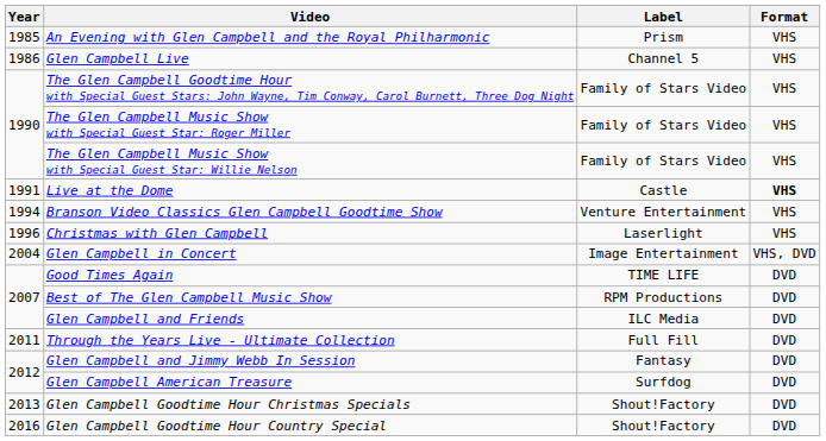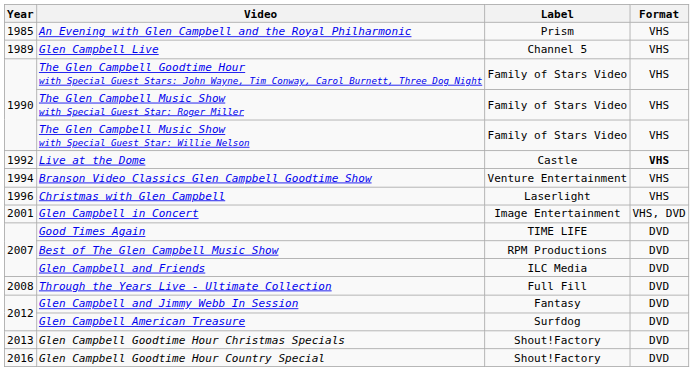 <table class="wikitable">
 <tr>
 <th rowspan="1">Year</th>
 <th rowspan="1">Video</th>
 <th rowspan="1">Label</th>
 <th rowspan="1">Format</th>
 </tr>
 <tr>
 <td>1985</td>
 <td><em><a href='#'>An Evening with Glen Campbell and the Royal Philharmonic</a></em></td>
 <td align="center">Prism</td>
 <td align="center">VHS</td>
 </tr>
 <tr>
-<td>1986</td>
+<td>1989</td>
 <td><em><a href='#'>Glen Campbell Live</a></em></td>
 <td align="center">Channel 5</td>
 <td align="center">VHS</td>
 </tr>
 <tr>
 <td rowspan=3>1990</td>
 <td><em><a href='#'>The Glen Campbell Goodtime Hour<br><small>with Special Guest Stars: John Wayne, Tim Conway, Carol Burnett, Three Dog Night</small></a></em></td>
 <td align="center">Family of Stars Video</td>
 <td align="center">VHS</td>
 </tr>
 <tr>
 <td><em><a href='#'>The Glen Campbell Music Show<br><small>with Special Guest Star: Roger Miller</small></a></em></td>
 <td align="center">Family of Stars Video</td>
 <td align="center">VHS</td>
 </tr>
 <tr>
 <td><em><a href='#'>The Glen Campbell Music Show<br><small>with Special Guest Star: Willie Nelson</small></a></em></td>
 <td align="center">Family of Stars Video</td>
 <td align="center">VHS</td>
 </tr>
 <tr>
-<td>1991</td>
+<td>1992</td>
 <td><em><a href='#'>Live at the Dome</a></em></td>
 <td align="center">Castle</td>
 <td align="center"><strong>VHS</strong></td>
 </tr>
 <tr>
 <td>1994</td>
 <td><em><a href='#'>Branson Video Classics Glen Campbell Goodtime Show</a></em></td>
 <td align="center">Venture Entertainment</td>
 <td align="center">VHS</td>
 </tr>
 <tr>
 <td>1996</td>
 <td><em><a href='#'>Christmas with Glen Campbell</a></em></td>
 <td align="center">Laserlight</td>
 <td align="center">VHS</td>
 </tr>
 <tr>
-<td>2004</td>
+<td>2001</td>
 <td><em><a href='#'>Glen Campbell in Concert</a></em></td>
 <td align="center">Image Entertainment</td>
 <td align="center">VHS, DVD</td>
 </tr>
 <tr>
 <td rowspan=3>2007</td>
 <td><em><a href='#'>Good Times Again</a></em></td>
 <td align="center">TIME LIFE</td>
 <td align="center">DVD</td>
 </tr>
 <tr>
 <td><em><a href='#'>Best of The Glen Campbell Music Show</a></em></td>
 <td align="center">RPM Productions</td>
 <td align="center">DVD</td>
 </tr>
 <tr>
 <td><em><a href='#'>Glen Campbell and Friends</a></em></td>
 <td align="center">ILC Media</td>
 <td align="center">DVD</td>
 </tr>
 <tr>
-<td>2011</td>
+<td>2008</td>
 <td><em><a href='#'>Through the Years Live - Ultimate Collection</a></em></td>
 <td align="center">Full Fill</td>
 <td align="center">DVD</td>
 </tr>
 <tr>
 <td rowspan=2>2012</td>
 <td><em><a href='#'>Glen Campbell and Jimmy Webb In Session</a></em></td>
 <td align="center">Fantasy</td>
 <td align="center">DVD</td>
 </tr>
 <tr>
 <td><em><a href='#'>Glen Campbell American Treasure</a></em></td>
 <td align="center">Surfdog</td>
 <td align="center">DVD</td>
 </tr>
 <tr>
 <td>2013</td>
 <td><em>Glen Campbell Goodtime Hour Christmas Specials</em></td>
 <td align="center">Shout!Factory</td>
 <td align="center">DVD</td>
 </tr>
 <tr>
 <td>2016</td>
 <td><em>Glen Campbell Goodtime Hour Country Special</em></td>
 <td align="center">Shout!Factory</td>
 <td align="center">DVD</td>
 </tr>
 </table>
